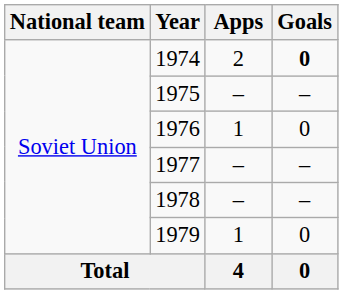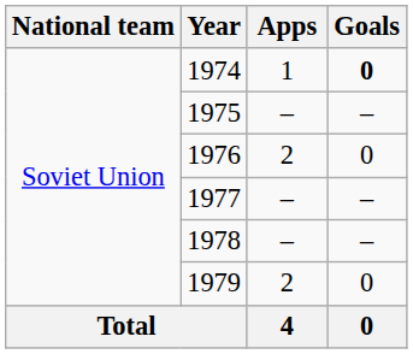 <table class="wikitable" style="text-align:center">
 <tr>
 <th>National team</th>
 <th>Year</th>
 <th width="40">Apps</th>
 <th width="40">Goals</th>
 </tr>
 <tr>
 <td rowspan="6"><a href='#'>Soviet Union</a></td>
 <td>1974</td>
-<td>2</td>
+<td>1</td>
 <td><strong>0</strong></td>
 </tr>
 <tr>
 <td>1975</td>
 <td>–</td>
 <td>–</td>
 </tr>
 <tr>
 <td>1976</td>
-<td>1</td>
+<td>2</td>
 <td>0</td>
 </tr>
 <tr>
 <td>1977</td>
 <td>–</td>
 <td>–</td>
 </tr>
 <tr>
 <td>1978</td>
 <td>–</td>
 <td>–</td>
 </tr>
 <tr>
 <td>1979</td>
-<td>1</td>
+<td>2</td>
 <td>0</td>
 </tr>
 <tr>
 <th colspan="2">Total</th>
 <th>4</th>
 <th>0</th>
 </tr>
 </table>
